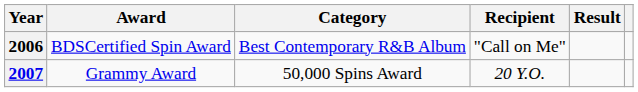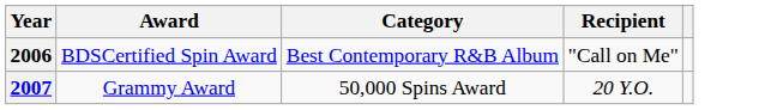 <table class="wikitable sortable plainrowheaders" style="text-align:center" style="border:none; margin:0; width:100%;">
 <tr>
 <th scope="col">Year</th>
 <th scope="col">Award</th>
 <th scope="col">Category</th>
 <th scope="col">Recipient</th>
-<th scope="col">Result</th>
 <th scope="col"></th>
 </tr>
 <tr>
 <th scope="row">2006</th>
 <td><a href='#'>BDSCertified Spin Award</a></td>
 <td><a href='#'>Best Contemporary R&B Album</a></td>
 <td>"Call on Me"</td>
-<td></td>
 <td align="center"></td>
 </tr>
 <tr>
 <th scope="row"><a href='#'>2007</a></th>
 <td><a href='#'>Grammy Award</a></td>
 <td>50,000 Spins Award</td>
 <td><em>20 Y.O.</em></td>
-<td></td>
 <td align="center"></td>
 </tr>
 </table>
